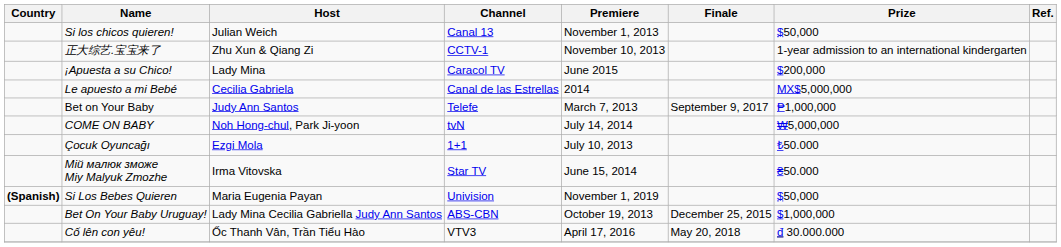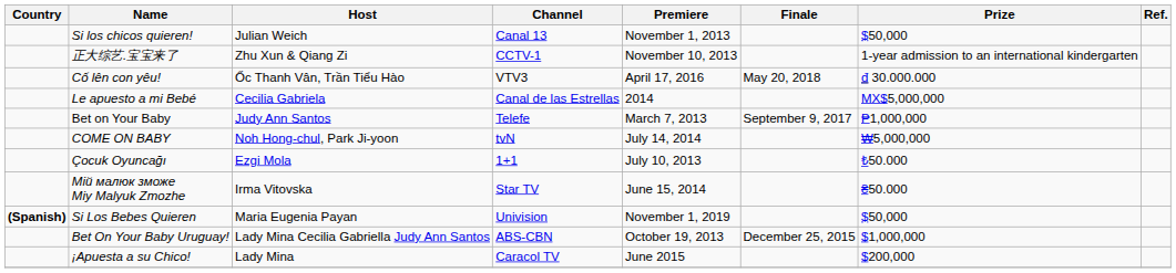 <table class="wikitable" font-size:100%>
 <tr>
 <th>Country</th>
 <th>Name</th>
 <th>Host</th>
 <th>Channel</th>
 <th>Premiere</th>
 <th>Finale</th>
 <th>Prize</th>
 <th>Ref.</th>
 </tr>
 <tr>
 <td><strong></strong></td>
 <td><em>Si los chicos quieren!</em></td>
 <td>Julian Weich</td>
 <td><a href='#'>Canal 13</a></td>
 <td>November 1, 2013</td>
 <td></td>
 <td><a href='#'>$</a>50,000</td>
 <td></td>
 </tr>
 <tr>
 <td><strong></strong></td>
 <td><em>正大综艺.宝宝来了</em></td>
 <td>Zhu Xun & Qiang Zi</td>
 <td><a href='#'>CCTV-1</a></td>
 <td>November 10, 2013</td>
 <td></td>
 <td>1-year admission to an international kindergarten</td>
 <td></td>
 </tr>
 <tr>
 <td><strong></strong></td>
-<td><em>¡Apuesta a su Chico!</em></td>
-<td>Lady Mina</td>
-<td><a href='#'>Caracol TV</a></td>
-<td>June 2015</td>
-<td></td>
-<td><a href='#'>$</a>200,000</td>
+<td><em>Cố lên con yêu!</em></td>
+<td>Ốc Thanh Vân, Trần Tiểu Hào</td>
+<td>VTV3</td>
+<td>April 17, 2016</td>
+<td>May 20, 2018</td>
+<td><u><a href='#'>đ</a></u> 30.000.000</td>
 <td></td>
 </tr>
 <tr>
 <td><strong></strong></td>
 <td><em>Le apuesto a mi Bebé</em></td>
 <td><a href='#'>Cecilia Gabriela</a></td>
 <td><a href='#'>Canal de las Estrellas</a></td>
 <td>2014</td>
 <td></td>
 <td><a href='#'>MX$</a>5,000,000</td>
 <td></td>
 </tr>
 <tr>
 <td><strong></strong></td>
 <td>Bet on Your Baby</td>
 <td><a href='#'>Judy Ann Santos</a></td>
 <td><a href='#'>Telefe</a></td>
 <td>March 7, 2013</td>
 <td>September 9, 2017</td>
 <td><a href='#'>₱</a>1,000,000</td>
 <td></td>
 </tr>
 <tr>
 <td><strong></strong></td>
 <td><em>COME ON BABY</em></td>
 <td><a href='#'>Noh Hong-chul</a>, Park Ji-yoon</td>
 <td><a href='#'>tvN</a></td>
 <td>July 14, 2014</td>
 <td></td>
 <td><a href='#'>₩</a>5,000,000</td>
 <td></td>
 </tr>
 <tr>
 <td><strong></strong></td>
 <td><em>Çocuk Oyuncağı</em></td>
 <td><a href='#'>Ezgi Mola</a></td>
 <td><a href='#'>1+1</a></td>
 <td>July 10, 2013</td>
 <td></td>
 <td><a href='#'>₺</a>50.000</td>
 <td></td>
 </tr>
 <tr>
 <td><strong></strong></td>
 <td><em>Мій малюк зможе</em><br><em>Miy Malyuk Zmozhe</em></td>
 <td>Irma Vitovska</td>
 <td><a href='#'>Star TV</a></td>
 <td>June 15, 2014</td>
 <td></td>
 <td><a href='#'>₴</a>50.000</td>
 <td></td>
 </tr>
 <tr>
 <td><strong> (Spanish)</strong></td>
 <td><em>Si Los Bebes Quieren</em></td>
 <td>Maria Eugenia Payan</td>
 <td><a href='#'>Univision</a></td>
 <td>November 1, 2019</td>
 <td></td>
 <td><a href='#'>$</a>50,000</td>
 <td></td>
 </tr>
 <tr>
 <td><strong></strong></td>
 <td><em>Bet On Your Baby Uruguay!</em></td>
 <td>Lady Mina Cecilia Gabriella <a href='#'>Judy Ann Santos</a></td>
 <td><a href='#'>ABS-CBN</a></td>
 <td>October 19, 2013</td>
 <td>December 25, 2015</td>
 <td><a href='#'>$</a>1,000,000</td>
 <td></td>
 </tr>
 <tr>
 <td><strong></strong></td>
-<td><em>Cố lên con yêu!</em></td>
-<td>Ốc Thanh Vân, Trần Tiểu Hào</td>
-<td>VTV3</td>
-<td>April 17, 2016</td>
-<td>May 20, 2018</td>
-<td><u><a href='#'>đ</a></u> 30.000.000</td>
+<td><em>¡Apuesta a su Chico!</em></td>
+<td>Lady Mina</td>
+<td><a href='#'>Caracol TV</a></td>
+<td>June 2015</td>
+<td></td>
+<td><a href='#'>$</a>200,000</td>
 <td></td>
 </tr>
 <tr>
 </tr>
 </table>
